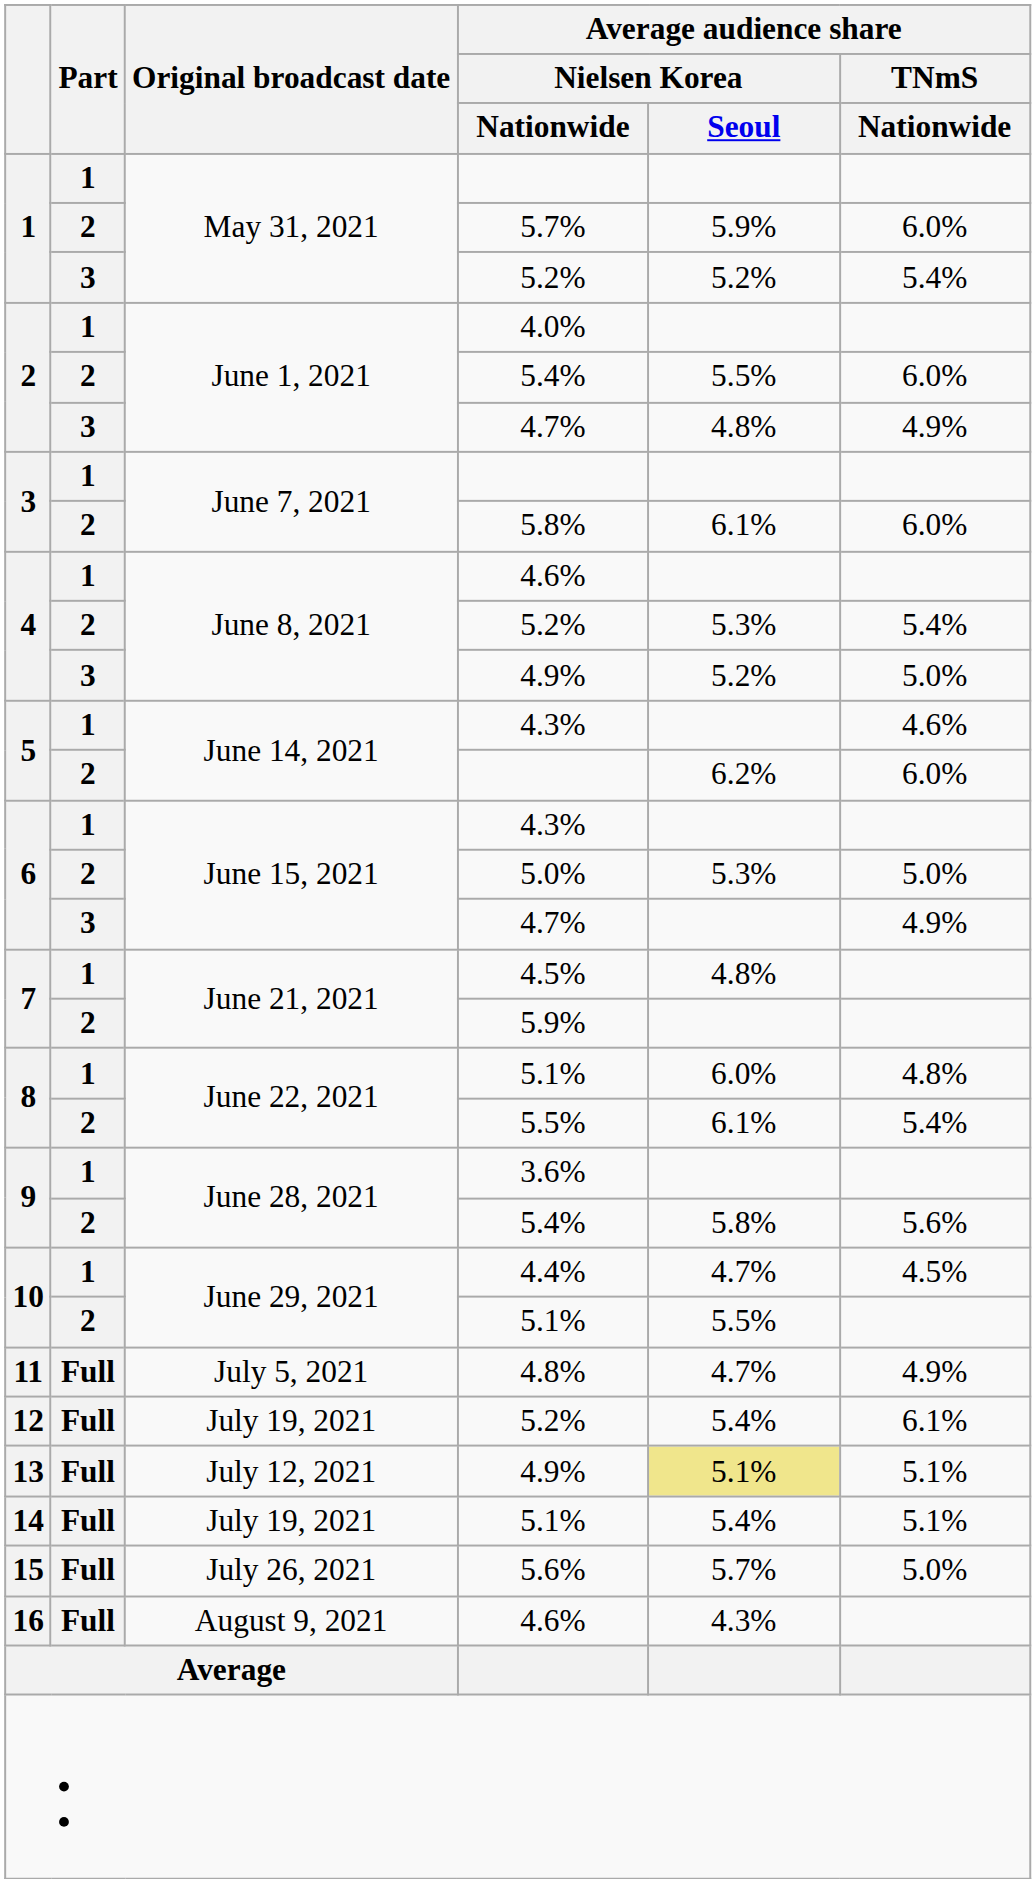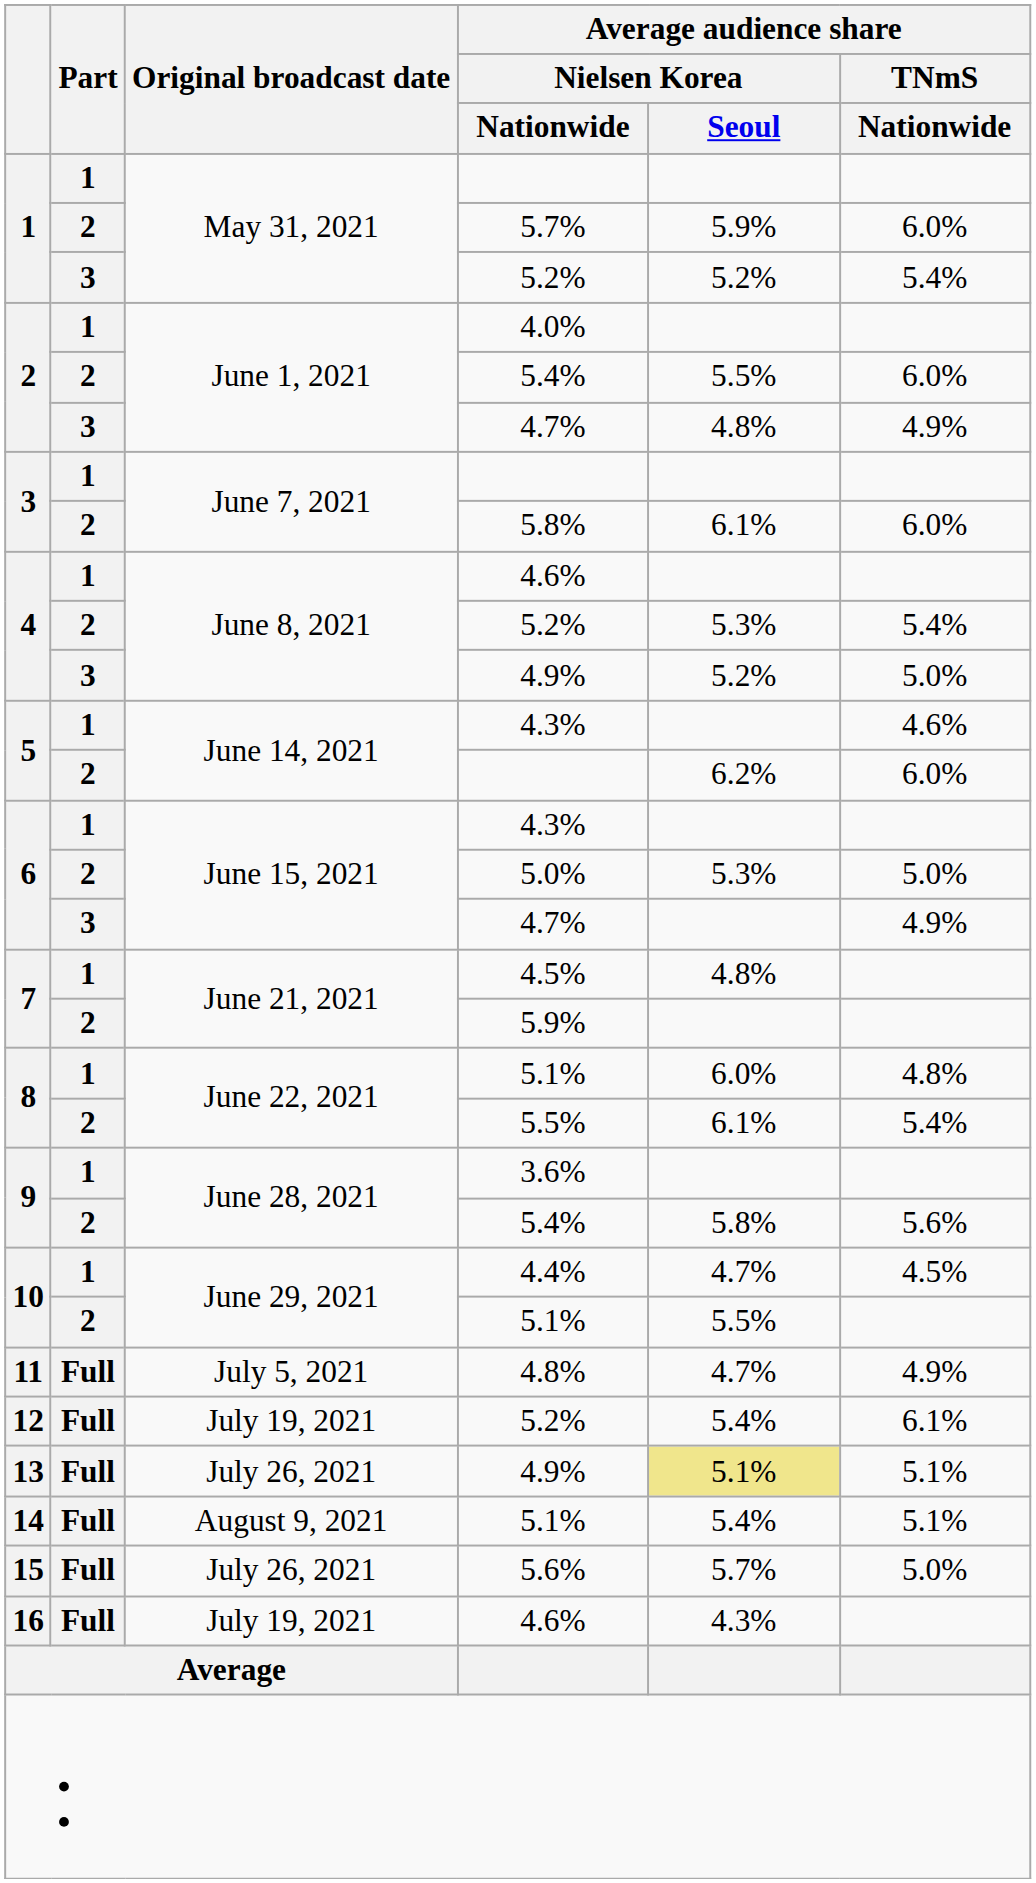 <table class="wikitable" style="text-align:center; max-width:550px; margin-left: auto; margin-right: auto; border: none;">
 <tr>
 </tr>
 <tr>
 <th rowspan="3"></th>
 <th rowspan="3">Part</th>
 <th rowspan="3">Original broadcast date</th>
 <th colspan="3">Average audience share</th>
 </tr>
 <tr>
 <th colspan="2">Nielsen Korea</th>
 <th>TNmS</th>
 </tr>
 <tr>
 <th width="90">Nationwide</th>
 <th width="90"><a href='#'>Seoul</a></th>
 <th width="90">Nationwide</th>
 </tr>
 <tr>
 <th rowspan="3">1</th>
 <th>1</th>
 <td rowspan="3">May 31, 2021</td>
 <td><strong></strong></td>
 <td></td>
 <td></td>
 </tr>
 <tr>
 <th>2</th>
 <td>5.7%</td>
 <td>5.9%</td>
 <td>6.0%</td>
 </tr>
 <tr>
 <th>3</th>
 <td>5.2%</td>
 <td>5.2%</td>
 <td>5.4%</td>
 </tr>
 <tr>
 <th rowspan="3">2</th>
 <th>1</th>
 <td rowspan="3">June 1, 2021</td>
 <td>4.0%</td>
 <td></td>
 <td></td>
 </tr>
 <tr>
 <th>2</th>
 <td>5.4%</td>
 <td>5.5%</td>
 <td>6.0%</td>
 </tr>
 <tr>
 <th>3</th>
 <td>4.7%</td>
 <td>4.8%</td>
 <td>4.9%</td>
 </tr>
 <tr>
 <th rowspan="2">3</th>
 <th>1</th>
 <td rowspan="2">June 7, 2021</td>
 <td><strong></strong></td>
 <td></td>
 <td></td>
 </tr>
 <tr>
 <th>2</th>
 <td>5.8%</td>
 <td>6.1%</td>
 <td>6.0%</td>
 </tr>
 <tr>
 <th rowspan="3">4</th>
 <th>1</th>
 <td rowspan="3">June 8, 2021</td>
 <td>4.6%</td>
 <td></td>
 <td></td>
 </tr>
 <tr>
 <th>2</th>
 <td>5.2%</td>
 <td>5.3%</td>
 <td>5.4%</td>
 </tr>
 <tr>
 <th>3</th>
 <td>4.9%</td>
 <td>5.2%</td>
 <td>5.0%</td>
 </tr>
 <tr>
 <th rowspan="2">5</th>
 <th>1</th>
 <td rowspan="2">June 14, 2021</td>
 <td>4.3%</td>
 <td></td>
 <td>4.6%</td>
 </tr>
 <tr>
 <th>2</th>
 <td><strong></strong></td>
 <td>6.2%</td>
 <td>6.0%</td>
 </tr>
 <tr>
 <th rowspan="3">6</th>
 <th>1</th>
 <td rowspan="3">June 15, 2021</td>
 <td>4.3%</td>
 <td></td>
 <td><strong></strong></td>
 </tr>
 <tr>
 <th>2</th>
 <td>5.0%</td>
 <td>5.3%</td>
 <td>5.0%</td>
 </tr>
 <tr>
 <th>3</th>
 <td>4.7%</td>
 <td></td>
 <td>4.9%</td>
 </tr>
 <tr>
 <th rowspan="2">7</th>
 <th>1</th>
 <td rowspan="2">June 21, 2021</td>
 <td>4.5%</td>
 <td>4.8%</td>
 <td></td>
 </tr>
 <tr>
 <th>2</th>
 <td>5.9%</td>
 <td><strong></strong></td>
 <td><strong></strong></td>
 </tr>
 <tr>
 <th rowspan="2">8</th>
 <th>1</th>
 <td rowspan="2">June 22, 2021</td>
 <td>5.1%</td>
 <td>6.0%</td>
 <td>4.8%</td>
 </tr>
 <tr>
 <th>2</th>
 <td>5.5%</td>
 <td>6.1%</td>
 <td>5.4%</td>
 </tr>
 <tr>
 <th rowspan="2">9</th>
 <th>1</th>
 <td rowspan="2">June 28, 2021</td>
 <td>3.6%</td>
 <td></td>
 <td></td>
 </tr>
 <tr>
 <th>2</th>
 <td>5.4%</td>
 <td>5.8%</td>
 <td>5.6%</td>
 </tr>
 <tr>
 <th rowspan="2">10</th>
 <th>1</th>
 <td rowspan="2">June 29, 2021</td>
 <td>4.4%</td>
 <td>4.7%</td>
 <td>4.5%</td>
 </tr>
 <tr>
 <th>2</th>
 <td>5.1%</td>
 <td>5.5%</td>
 <td></td>
 </tr>
 <tr>
 <th rowspan="1">11</th>
 <th>Full</th>
 <td rowspan="1">July 5, 2021</td>
 <td>4.8%</td>
 <td>4.7%</td>
 <td>4.9%</td>
 </tr>
 <tr>
 <th>12</th>
 <th>Full</th>
 <td>July 19, 2021</td>
 <td>5.2%</td>
 <td>5.4%</td>
 <td>6.1%</td>
 </tr>
 <tr>
 <th>13</th>
 <th>Full</th>
-<td>July 12, 2021</td>
+<td>July 26, 2021</td>
 <td>4.9%</td>
 <td style="background: khaki;">5.1%</td>
 <td>5.1%</td>
 </tr>
 <tr>
 <th>14</th>
 <th>Full</th>
-<td>July 19, 2021</td>
+<td>August 9, 2021</td>
 <td>5.1%</td>
 <td>5.4%</td>
 <td>5.1%</td>
 </tr>
 <tr>
 <th>15</th>
 <th>Full</th>
 <td>July 26, 2021</td>
 <td>5.6%</td>
 <td>5.7%</td>
 <td>5.0%</td>
 </tr>
 <tr>
 <th>16</th>
 <th>Full</th>
-<td>August 9, 2021</td>
+<td>July 19, 2021</td>
 <td>4.6%</td>
 <td>4.3%</td>
 <td></td>
 </tr>
 <tr>
 <th colspan="3">Average</th>
 <th></th>
 <th></th>
 <th></th>
 </tr>
 <tr>
 <td colspan="6"><br><ul><li></li><li></li></ul></td>
 </tr>
 </table>
